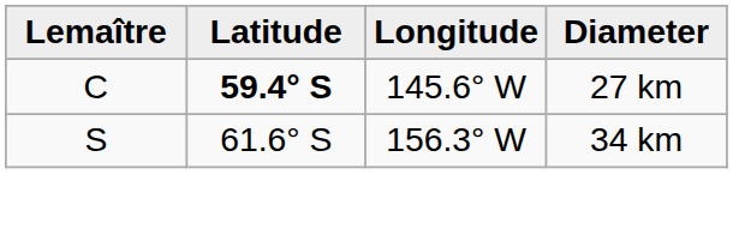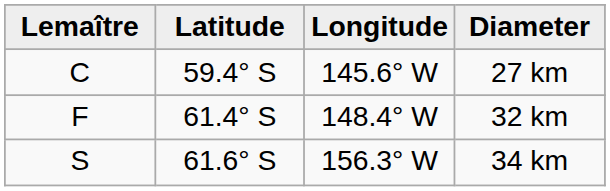 <table class="wikitable">
 <tr>
 <th width="25%" style="background:#eeeeee;">Lemaître</th>
 <th width="25%" style="background:#eeeeee;">Latitude</th>
 <th width="25%" style="background:#eeeeee;">Longitude</th>
 <th width="25%" style="background:#eeeeee;">Diameter</th>
 </tr>
 <tr>
 <td align="center">C</td>
-<td align="center"><strong>59.4° S</strong></td>
+<td align="center">59.4° S</td>
 <td align="center">145.6° W</td>
 <td align="center">27 km</td>
+</tr>
+<tr>
+<td align="center">F</td>
+<td align="center">61.4° S</td>
+<td align="center">148.4° W</td>
+<td align="center">32 km</td>
 </tr>
 <tr>
 <td align="center">S</td>
 <td align="center">61.6° S</td>
 <td align="center">156.3° W</td>
 <td align="center">34 km</td>
 </tr>
 </table>
